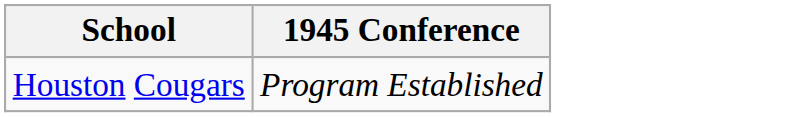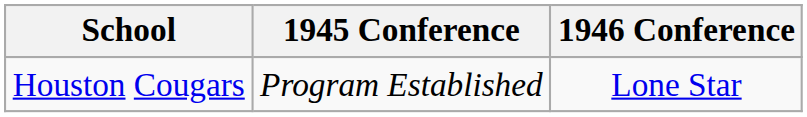 <table class="wikitable sortable">
 <tr>
 <th>School</th>
 <th>1945 Conference</th>
+<th>1946 Conference</th>
 </tr>
 <tr style="text-align:center;">
 <td><a href='#'>Houston</a> <a href='#'>Cougars</a></td>
 <td><em>Program Established</em></td>
+<td><a href='#'>Lone Star</a></td>
 </tr>
 </table>
